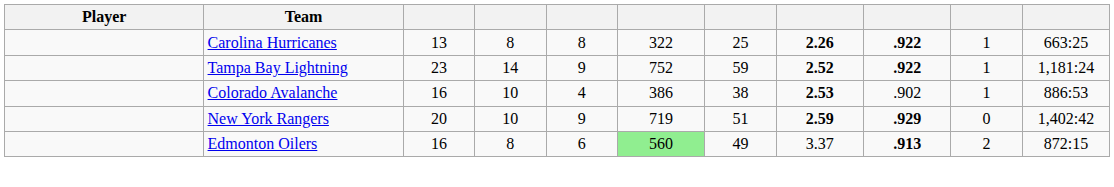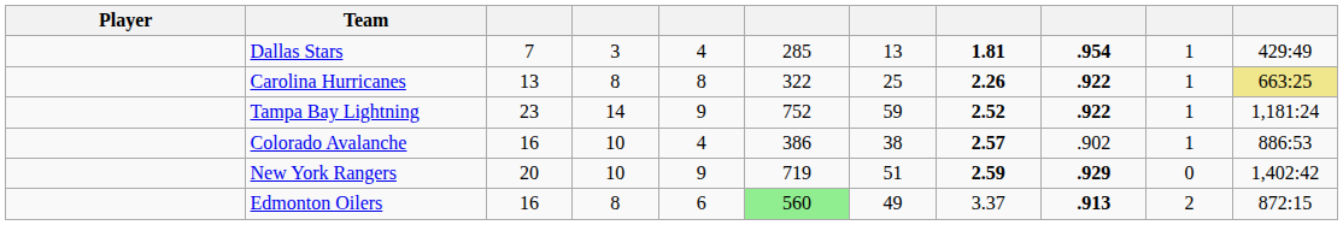 <table style="padding:3px; border-spacing:0; text-align:center;" class="wikitable sortable">
 <tr>
 <th style="width:12em">Player</th>
 <th style="width:12em">Team</th>
 <th style="width:4em"></th>
 <th style="width:4em"></th>
 <th style="width:4em"></th>
 <th style="width:5em"></th>
 <th style="width:4em"></th>
 <th style="width:5em"></th>
 <th style="width:5em"></th>
 <th style="width:4em"></th>
 <th style="width:5em"></th>
 </tr>
 <tr>
 <td align=left></td>
+<td align=left><a href='#'>Dallas Stars</a></td>
+<td>7</td>
+<td>3</td>
+<td>4</td>
+<td>285</td>
+<td>13</td>
+<td><strong>1.81</strong></td>
+<td><strong>.954</strong></td>
+<td>1</td>
+<td> 429:49</td>
+</tr>
+<tr>
+<td align=left></td>
 <td align=left><a href='#'>Carolina Hurricanes</a></td>
 <td>13</td>
 <td>8</td>
 <td>8</td>
 <td>322</td>
 <td>25</td>
 <td><strong>2.26</strong></td>
 <td><strong>.922</strong></td>
 <td>1</td>
-<td> 663:25</td>
+<td style="background: khaki;"> 663:25</td>
 </tr>
 <tr>
 <td align=left></td>
 <td align=left><a href='#'>Tampa Bay Lightning</a></td>
 <td>23</td>
 <td>14</td>
 <td>9</td>
 <td>752</td>
 <td>59</td>
 <td><strong>2.52</strong></td>
 <td><strong>.922</strong></td>
 <td>1</td>
 <td> 1,181:24</td>
 </tr>
 <tr>
 <td align=left></td>
 <td align=left><a href='#'>Colorado Avalanche</a></td>
 <td>16</td>
 <td>10</td>
 <td>4</td>
 <td>386</td>
 <td>38</td>
-<td><strong>2.53</strong></td>
+<td><strong>2.57</strong></td>
 <td>.902</td>
 <td>1</td>
 <td> 886:53</td>
 </tr>
 <tr>
 <td align=left></td>
 <td align=left><a href='#'>New York Rangers</a></td>
 <td>20</td>
 <td>10</td>
 <td>9</td>
 <td>719</td>
 <td>51</td>
 <td><strong>2.59</strong></td>
 <td><strong>.929</strong></td>
 <td>0</td>
 <td> 1,402:42</td>
 </tr>
 <tr>
 <td align=left></td>
 <td align=left><a href='#'>Edmonton Oilers</a></td>
 <td>16</td>
 <td>8</td>
 <td>6</td>
 <td style="background: lightgreen;">560</td>
 <td>49</td>
 <td>3.37</td>
 <td><strong>.913</strong></td>
 <td>2</td>
 <td> 872:15</td>
 </tr>
 </table>
